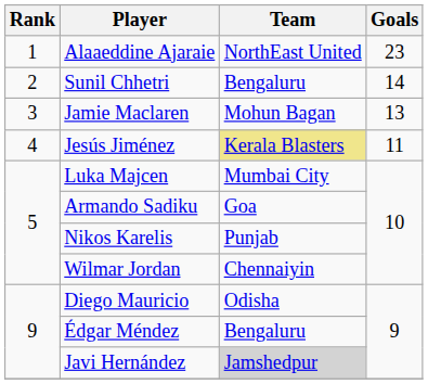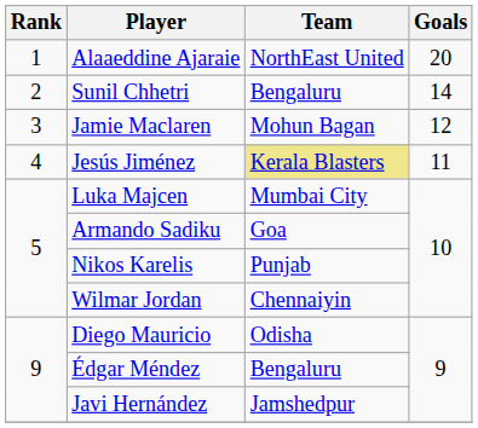 <table class="wikitable sortable" style="text-align:center">
 <tr>
 <th>Rank</th>
 <th>Player</th>
 <th>Team</th>
 <th>Goals</th>
 </tr>
 <tr>
 <td rowspan="1">1</td>
 <td align="left"> <a href='#'>Alaaeddine Ajaraie</a></td>
 <td align="left"><a href='#'>NorthEast United</a></td>
-<td rowspan="1">23</td>
+<td rowspan="1">20</td>
 </tr>
 <tr>
 <td rowspan="1">2</td>
 <td align="left"> <a href='#'>Sunil Chhetri</a></td>
 <td align="left"><a href='#'>Bengaluru</a></td>
 <td rowspan="1">14</td>
 </tr>
 <tr>
 <td rowspan="1">3</td>
 <td align="left"> <a href='#'>Jamie Maclaren</a></td>
 <td align="left"><a href='#'>Mohun Bagan</a></td>
-<td rowspan="1">13</td>
+<td rowspan="1">12</td>
 </tr>
 <tr>
 <td rowspan="1">4</td>
 <td align="left"> <a href='#'>Jesús Jiménez</a></td>
 <td align="left" style="background: khaki;"><a href='#'>Kerala Blasters</a></td>
 <td rowspan="1">11</td>
 </tr>
 <tr>
 <td rowspan="4">5</td>
 <td align="left"> <a href='#'>Luka Majcen</a></td>
 <td align="left"><a href='#'>Mumbai City</a></td>
 <td rowspan="4">10</td>
 </tr>
 <tr>
 <td align="left"> <a href='#'>Armando Sadiku</a></td>
 <td align="left"><a href='#'>Goa</a></td>
 </tr>
 <tr>
 <td align="left"> <a href='#'>Nikos Karelis</a></td>
 <td align="left"><a href='#'>Punjab</a></td>
 </tr>
 <tr>
 <td align="left"> <a href='#'>Wilmar Jordan</a></td>
 <td align="left"><a href='#'>Chennaiyin</a></td>
 </tr>
 <tr>
 <td rowspan="3">9</td>
 <td align="left"> <a href='#'>Diego Mauricio</a></td>
 <td align="left"><a href='#'>Odisha</a></td>
 <td rowspan="3">9</td>
 </tr>
 <tr>
 <td align="left"> <a href='#'>Édgar Méndez</a></td>
 <td align="left"><a href='#'>Bengaluru</a></td>
 </tr>
 <tr>
 <td align="left"> <a href='#'>Javi Hernández</a></td>
-<td align="left" style="background: lightgrey;"><a href='#'>Jamshedpur</a></td>
+<td align="left"><a href='#'>Jamshedpur</a></td>
 </tr>
 <tr>
 </tr>
 </table>
